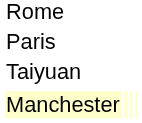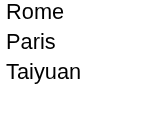 <table>
 <tr>
 <td rowspan=2>Rome</td>
 <td rowspan=2></td>
 <td rowspan=2></td>
 <td></td>
 </tr>
 <tr>
 <td></td>
 </tr>
 <tr>
 <td rowspan=2>Paris</td>
 <td rowspan=2></td>
 <td rowspan=2></td>
 <td></td>
 </tr>
 <tr>
 <td></td>
 </tr>
 <tr>
 <td rowspan=2>Taiyuan</td>
 <td rowspan=2></td>
 <td rowspan=2></td>
 <td></td>
 </tr>
 <tr>
 <td></td>
 </tr>
 <tr>
 </tr>
-<tr bgcolor=ffffcc>
-<td>Manchester</td>
-<td></td>
-<td></td>
-<td></td>
-</tr>
 <tr>
 </tr>
 </table>
